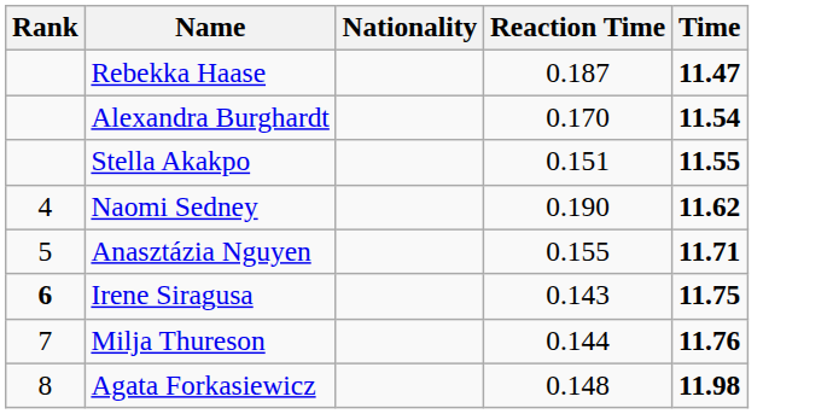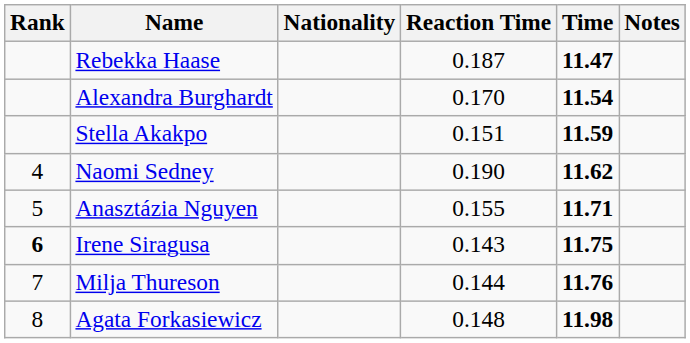 <table class="wikitable sortable" style="text-align:center">
 <tr>
 <th>Rank</th>
 <th>Name</th>
 <th>Nationality</th>
 <th>Reaction Time</th>
 <th>Time</th>
+<th>Notes</th>
 </tr>
 <tr>
 <td></td>
 <td align=left><a href='#'>Rebekka Haase</a></td>
 <td align=left></td>
 <td>0.187</td>
 <td><strong>11.47</strong></td>
+<td></td>
 </tr>
 <tr>
 <td></td>
 <td align=left><a href='#'>Alexandra Burghardt</a></td>
 <td align=left></td>
 <td>0.170</td>
 <td><strong>11.54</strong></td>
+<td></td>
 </tr>
 <tr>
 <td></td>
 <td align=left><a href='#'>Stella Akakpo</a></td>
 <td align=left></td>
 <td>0.151</td>
-<td><strong>11.55</strong></td>
+<td><strong>11.59</strong></td>
+<td></td>
 </tr>
 <tr>
 <td>4</td>
 <td align=left><a href='#'>Naomi Sedney</a></td>
 <td align=left></td>
 <td>0.190</td>
 <td><strong>11.62</strong></td>
+<td></td>
 </tr>
 <tr>
 <td>5</td>
 <td align=left><a href='#'>Anasztázia Nguyen</a></td>
 <td align=left></td>
 <td>0.155</td>
 <td><strong>11.71</strong></td>
+<td></td>
 </tr>
 <tr>
 <td><strong>6</strong></td>
 <td align=left><a href='#'>Irene Siragusa</a></td>
 <td align=left></td>
 <td>0.143</td>
 <td><strong>11.75</strong></td>
+<td></td>
 </tr>
 <tr>
 <td>7</td>
 <td align=left><a href='#'>Milja Thureson</a></td>
 <td align=left></td>
 <td>0.144</td>
 <td><strong>11.76</strong></td>
+<td></td>
 </tr>
 <tr>
 <td>8</td>
 <td align=left><a href='#'>Agata Forkasiewicz</a></td>
 <td align=left></td>
 <td>0.148</td>
 <td><strong>11.98</strong></td>
+<td></td>
 </tr>
 </table>
